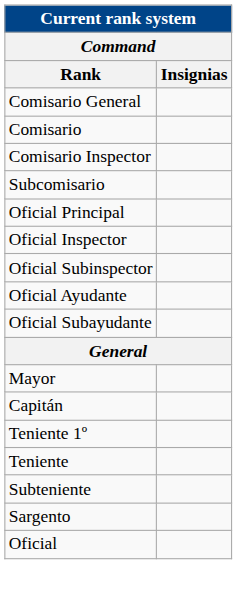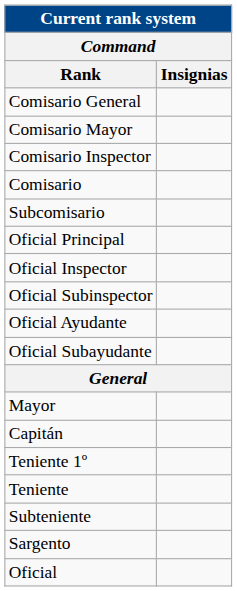 <table align="right" border="1" cellspacing="0" cellpadding="5" style="border-collapse:collapse;" class="wikitable">
 <tr>
 <th style="background-color: #048; color: #FFF" colspan="2">Current rank system</th>
 </tr>
 <tr>
 <th colspan="2"><em>Command</em></th>
 </tr>
 <tr>
 <th>Rank</th>
 <th>Insignias</th>
 </tr>
 <tr>
 <td>Comisario General</td>
 <td></td>
 </tr>
 <tr>
-<td>Comisario</td>
+<td>Comisario Mayor</td>
 <td></td>
 </tr>
 <tr>
 <td>Comisario Inspector</td>
+<td></td>
+</tr>
+<tr>
+<td>Comisario</td>
 <td></td>
 </tr>
 <tr>
 <td>Subcomisario</td>
 <td></td>
 </tr>
 <tr>
 <td>Oficial Principal</td>
 <td></td>
 </tr>
 <tr>
 <td>Oficial Inspector</td>
 <td></td>
 </tr>
 <tr>
 <td>Oficial Subinspector</td>
 <td></td>
 </tr>
 <tr>
 <td>Oficial Ayudante</td>
 <td></td>
 </tr>
 <tr>
 <td>Oficial Subayudante</td>
 <td></td>
 </tr>
 <tr>
 <th colspan="2"><em>General</em></th>
 </tr>
 <tr>
 <td>Mayor</td>
 <td></td>
 </tr>
 <tr>
 <td>Capitán</td>
 <td></td>
 </tr>
 <tr>
 <td>Teniente 1º</td>
 <td></td>
 </tr>
 <tr>
 <td>Teniente</td>
 <td></td>
 </tr>
 <tr>
 <td>Subteniente</td>
 <td></td>
 </tr>
 <tr>
 <td>Sargento</td>
 <td></td>
 </tr>
 <tr>
 <td>Oficial</td>
 <td></td>
 </tr>
 </table>
